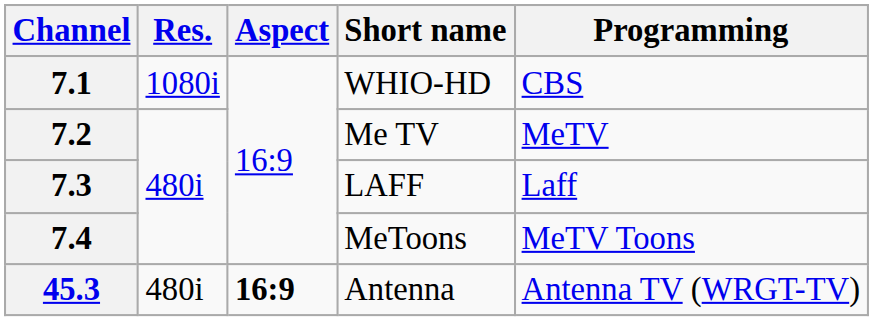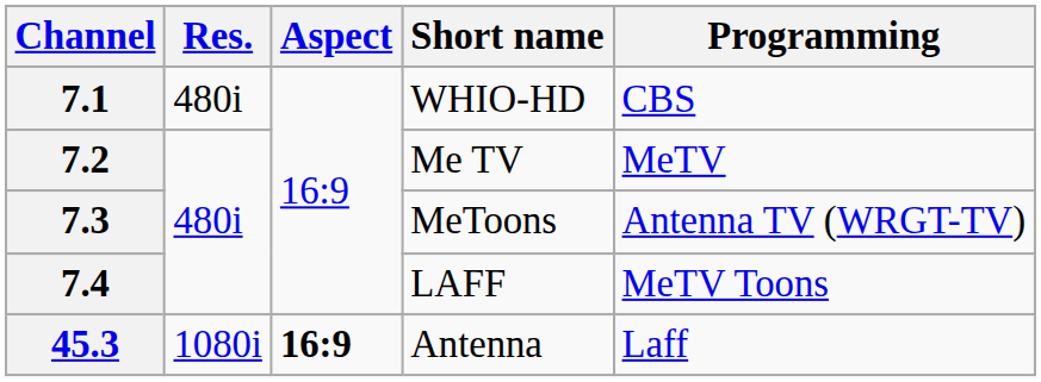 <table class="wikitable">
 <tr>
 <th scope = "col"><a href='#'>Channel</a></th>
 <th scope = "col"><a href='#'>Res.</a></th>
 <th scope = "col"><a href='#'>Aspect</a></th>
 <th scope = "col">Short name</th>
 <th scope = "col">Programming</th>
 </tr>
 <tr>
 <th scope = "row">7.1</th>
-<td><a href='#'>1080i</a></td>
+<td>480i</td>
 <td rowspan=4><a href='#'>16:9</a></td>
 <td>WHIO-HD</td>
 <td><a href='#'>CBS</a></td>
 </tr>
 <tr>
 <th scope = "row">7.2</th>
 <td rowspan=3><a href='#'>480i</a></td>
 <td>Me TV</td>
 <td><a href='#'>MeTV</a></td>
 </tr>
 <tr>
 <th scope = "row">7.3</th>
-<td>LAFF</td>
-<td><a href='#'>Laff</a></td>
+<td>MeToons</td>
+<td><a href='#'>Antenna TV</a> (<a href='#'>WRGT-TV</a>)</td>
 </tr>
 <tr>
 <th scope = "row">7.4</th>
-<td>MeToons</td>
+<td>LAFF</td>
 <td><a href='#'>MeTV Toons</a></td>
 </tr>
 <tr>
 <th scope = "row"><a href='#'>45.3</a></th>
-<td>480i</td>
+<td><a href='#'>1080i</a></td>
 <td><strong>16:9</strong></td>
 <td>Antenna</td>
-<td><a href='#'>Antenna TV</a> (<a href='#'>WRGT-TV</a>)</td>
+<td><a href='#'>Laff</a></td>
 </tr>
 </table>
